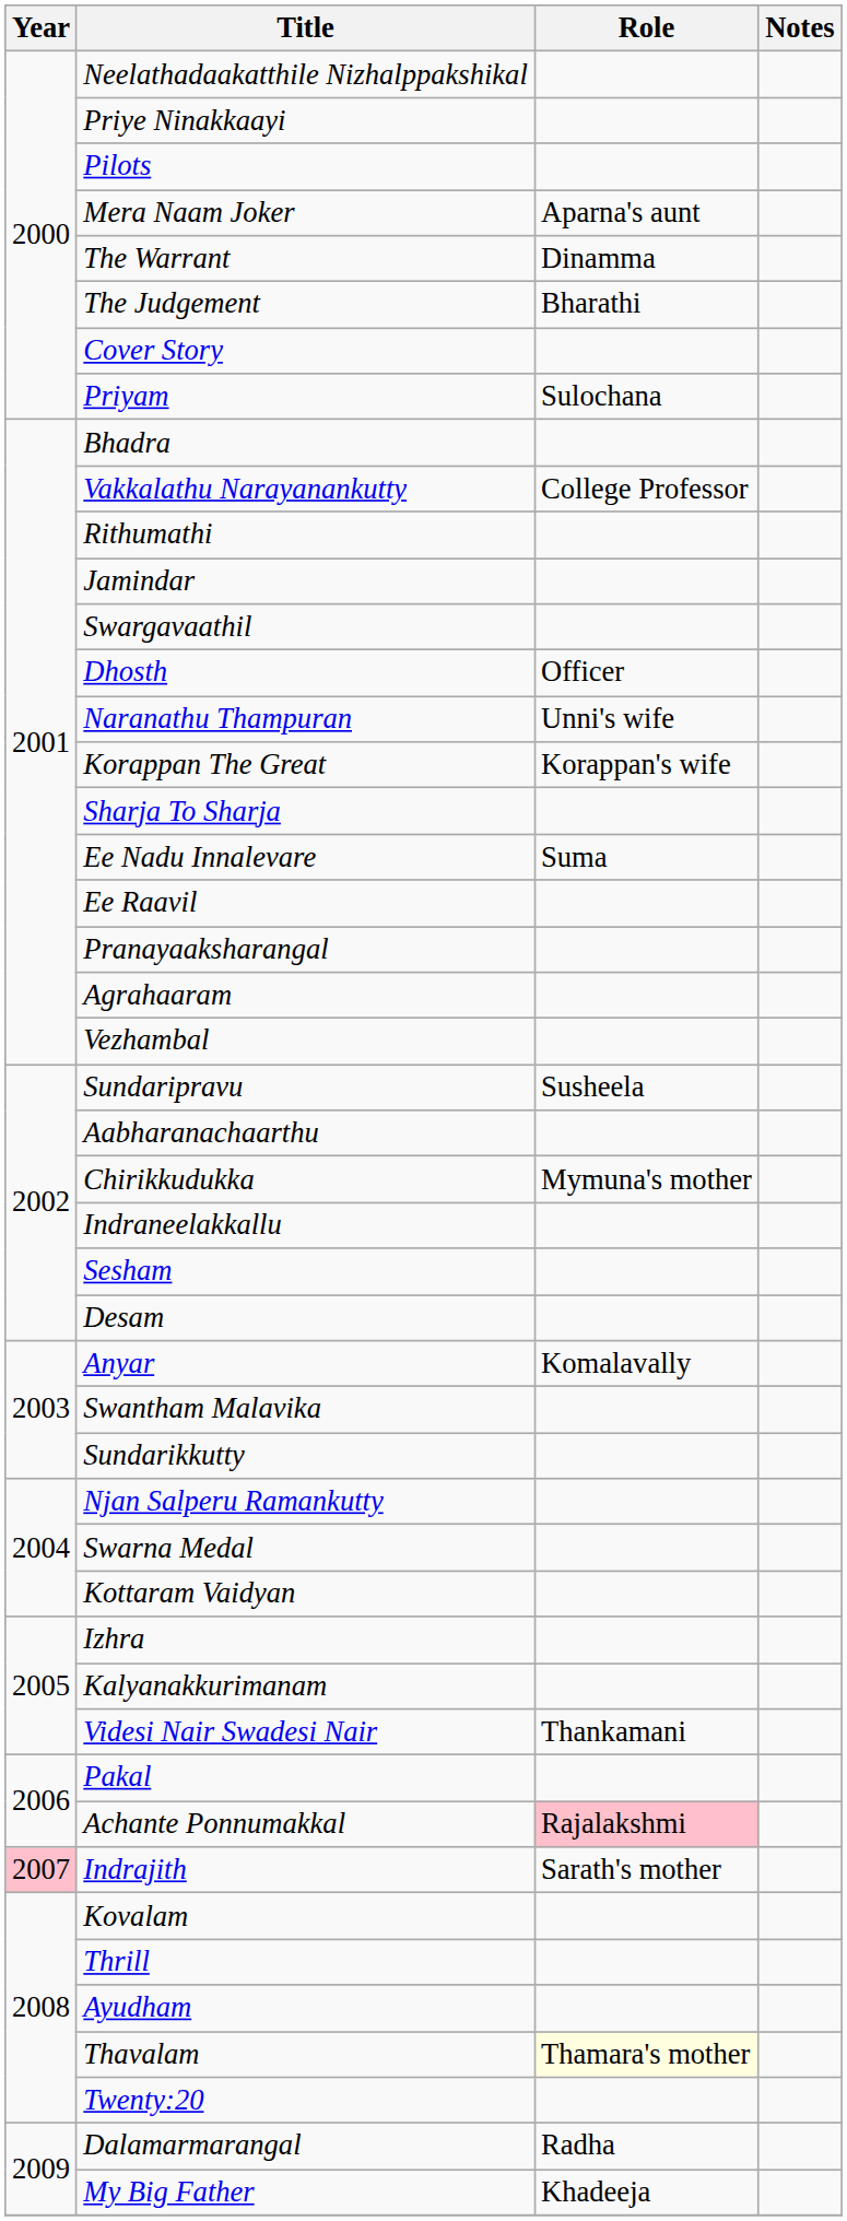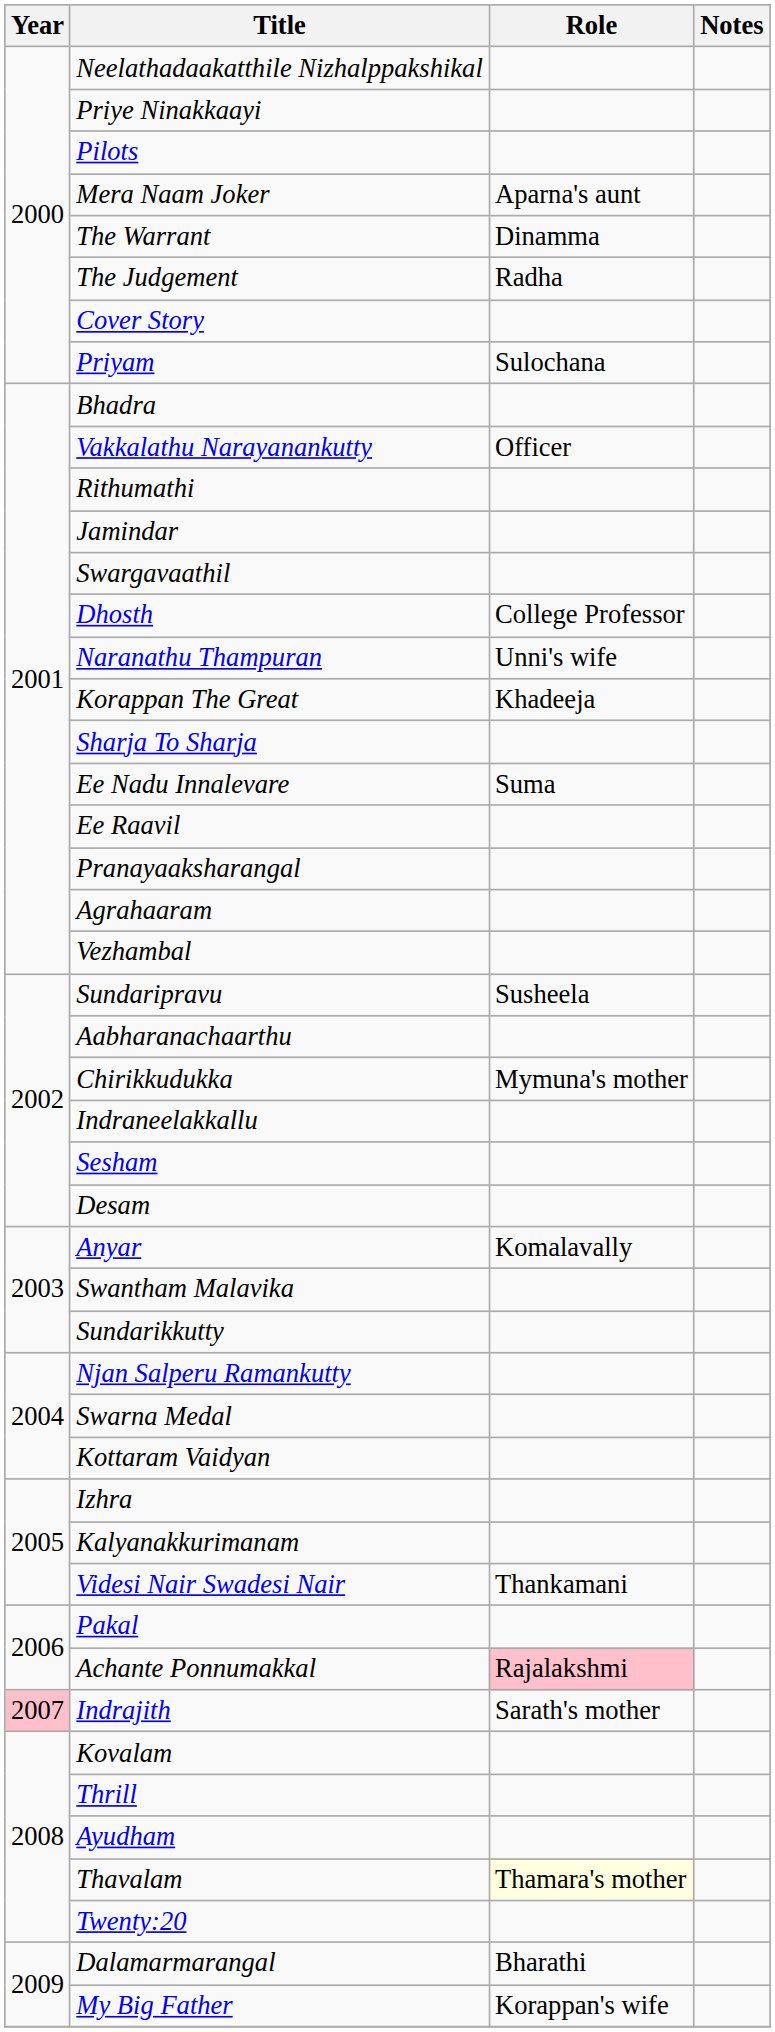 <table class="wikitable sortable">
 <tr>
 <th>Year</th>
 <th>Title</th>
 <th>Role</th>
 <th class="unsortable">Notes</th>
 </tr>
 <tr>
 <td rowspan=8>2000</td>
 <td><em>Neelathadaakatthile Nizhalppakshikal</em></td>
 <td></td>
 <td></td>
 </tr>
 <tr>
 <td><em>Priye Ninakkaayi</em></td>
 <td></td>
 <td></td>
 </tr>
 <tr>
 <td><em><a href='#'>Pilots</a></em></td>
 <td></td>
 <td></td>
 </tr>
 <tr>
 <td><em>Mera Naam Joker</em></td>
 <td>Aparna's aunt</td>
 <td></td>
 </tr>
 <tr>
 <td><em>The Warrant</em></td>
 <td>Dinamma</td>
 <td></td>
 </tr>
 <tr>
 <td><em>The Judgement</em></td>
-<td>Bharathi</td>
+<td>Radha</td>
 <td></td>
 </tr>
 <tr>
 <td><em><a href='#'>Cover Story</a></em></td>
 <td></td>
 <td></td>
 </tr>
 <tr>
 <td><em><a href='#'>Priyam</a></em></td>
 <td>Sulochana</td>
 <td></td>
 </tr>
 <tr>
 <td rowspan=14>2001</td>
 <td><em>Bhadra</em></td>
 <td></td>
 <td></td>
 </tr>
 <tr>
 <td><em><a href='#'>Vakkalathu Narayanankutty</a></em></td>
-<td>College Professor</td>
+<td>Officer</td>
 <td></td>
 </tr>
 <tr>
 <td><em>Rithumathi</em></td>
 <td></td>
 <td></td>
 </tr>
 <tr>
 <td><em>Jamindar</em></td>
 <td></td>
 <td></td>
 </tr>
 <tr>
 <td><em>Swargavaathil</em></td>
 <td></td>
 <td></td>
 </tr>
 <tr>
 <td><em><a href='#'>Dhosth</a></em></td>
-<td>Officer</td>
+<td>College Professor</td>
 <td></td>
 </tr>
 <tr>
 <td><em><a href='#'>Naranathu Thampuran</a></em></td>
 <td>Unni's wife</td>
 <td></td>
 </tr>
 <tr>
 <td><em>Korappan The Great</em></td>
-<td>Korappan's wife</td>
+<td>Khadeeja</td>
 <td></td>
 </tr>
 <tr>
 <td><em><a href='#'>Sharja To Sharja</a></em></td>
 <td></td>
 <td></td>
 </tr>
 <tr>
 <td><em>Ee Nadu Innalevare</em></td>
 <td>Suma</td>
 <td></td>
 </tr>
 <tr>
 <td><em>Ee Raavil</em></td>
 <td></td>
 <td></td>
 </tr>
 <tr>
 <td><em>Pranayaaksharangal</em></td>
 <td></td>
 <td></td>
 </tr>
 <tr>
 <td><em>Agrahaaram</em></td>
 <td></td>
 <td></td>
 </tr>
 <tr>
 <td><em>Vezhambal</em></td>
 <td></td>
 <td></td>
 </tr>
 <tr>
 <td rowspan=6>2002</td>
 <td><em>Sundaripravu</em></td>
 <td>Susheela</td>
 <td></td>
 </tr>
 <tr>
 <td><em>Aabharanachaarthu</em></td>
 <td></td>
 <td></td>
 </tr>
 <tr>
 <td><em>Chirikkudukka</em></td>
 <td>Mymuna's mother</td>
 <td></td>
 </tr>
 <tr>
 <td><em>Indraneelakkallu</em></td>
 <td></td>
 <td></td>
 </tr>
 <tr>
 <td><em><a href='#'>Sesham</a></em></td>
 <td></td>
 <td></td>
 </tr>
 <tr>
 <td><em>Desam</em></td>
 <td></td>
 <td></td>
 </tr>
 <tr>
 <td rowspan=3>2003</td>
 <td><em><a href='#'>Anyar</a></em></td>
 <td>Komalavally</td>
 <td></td>
 </tr>
 <tr>
 <td><em>Swantham Malavika</em></td>
 <td></td>
 <td></td>
 </tr>
 <tr>
 <td><em>Sundarikkutty</em></td>
 <td></td>
 <td></td>
 </tr>
 <tr>
 <td rowspan=3>2004</td>
 <td><em><a href='#'>Njan Salperu Ramankutty</a></em></td>
 <td></td>
 <td></td>
 </tr>
 <tr>
 <td><em>Swarna Medal</em></td>
 <td></td>
 <td></td>
 </tr>
 <tr>
 <td><em>Kottaram Vaidyan</em></td>
 <td></td>
 <td></td>
 </tr>
 <tr>
 <td rowspan=3>2005</td>
 <td><em>Izhra</em></td>
 <td></td>
 <td></td>
 </tr>
 <tr>
 <td><em>Kalyanakkurimanam</em></td>
 <td></td>
 <td></td>
 </tr>
 <tr>
 <td><em><a href='#'>Videsi Nair Swadesi Nair</a></em></td>
 <td>Thankamani</td>
 <td></td>
 </tr>
 <tr>
 <td rowspan=2>2006</td>
 <td><em><a href='#'>Pakal</a></em></td>
 <td></td>
 <td></td>
 </tr>
 <tr>
 <td><em>Achante Ponnumakkal</em></td>
 <td style="background: pink;">Rajalakshmi</td>
 <td></td>
 </tr>
 <tr>
 <td style="background: pink;">2007</td>
 <td><em><a href='#'>Indrajith</a></em></td>
 <td>Sarath's mother</td>
 <td></td>
 </tr>
 <tr>
 <td rowspan=5>2008</td>
 <td><em>Kovalam</em></td>
 <td></td>
 <td></td>
 </tr>
 <tr>
 <td><em><a href='#'>Thrill</a></em></td>
 <td></td>
 <td></td>
 </tr>
 <tr>
 <td><em><a href='#'>Ayudham</a></em></td>
 <td></td>
 <td></td>
 </tr>
 <tr>
 <td><em>Thavalam</em></td>
 <td style="background: lightyellow;">Thamara's mother</td>
 <td></td>
 </tr>
 <tr>
 <td><em><a href='#'>Twenty:20</a></em></td>
 <td></td>
 <td></td>
 </tr>
 <tr>
 <td rowspan=2>2009</td>
 <td><em>Dalamarmarangal</em></td>
-<td>Radha</td>
+<td>Bharathi</td>
 <td></td>
 </tr>
 <tr>
 <td><em><a href='#'>My Big Father</a></em></td>
-<td>Khadeeja</td>
+<td>Korappan's wife</td>
 <td></td>
 </tr>
 <tr>
 </tr>
 </table>
